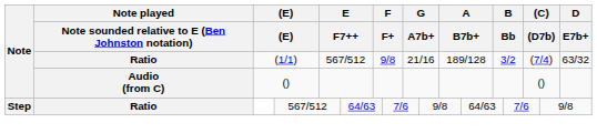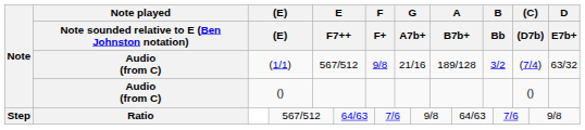 <table class="wikitable" style="text-align: center;">
 <tr>
 <th rowspan="4">Note</th>
 <th style="width:20em;">Note played</th>
 <th colspan="2" style="width: 3em;">(E)</th>
 <th colspan="2" style="width: 3em;">E</th>
 <th colspan="2" style="width: 3em;">F</th>
 <th colspan="2" style="width: 3em;">G</th>
 <th colspan="2" style="width: 3em;">A</th>
 <th colspan="2" style="width: 3em;">B</th>
 <th colspan="2" style="width: 3em;">(C)</th>
 <th colspan="2" style="width: 3em;">D</th>
 </tr>
 <tr>
 <th>Note sounded relative to E (<a href='#'>Ben Johnston</a> notation)</th>
 <th colspan="2" style="width: 3em;">(E)</th>
 <th colspan="2" style="width: 3em;">F7++</th>
 <th colspan="2" style="width: 3em;">F+</th>
 <th colspan="2" style="width: 3em;">A7b+</th>
 <th colspan="2" style="width: 3em;">B7b+</th>
 <th colspan="2" style="width: 3em;">Bb</th>
 <th colspan="2" style="width: 3em;">(D7b)</th>
 <th colspan="2" style="width: 3em;">E7b+</th>
 </tr>
 <tr>
-<th>Ratio</th>
+<th>Audio<br>(from C)</th>
 <td colspan="2">(<a href='#'>1/1</a>)</td>
 <td colspan="2">567/512</td>
 <td colspan="2"><a href='#'>9/8</a></td>
 <td colspan="2">21/16</td>
 <td colspan="2">189/128</td>
 <td colspan="2"><a href='#'>3/2</a></td>
 <td colspan="2">(<a href='#'>7/4</a>)</td>
 <td colspan="2">63/32</td>
 </tr>
 <tr>
 <th>Audio<br>(from C)</th>
 <td colspan="2">()</td>
 <td colspan="2"></td>
 <td colspan="2"></td>
 <td colspan="2"></td>
 <td colspan="2"></td>
 <td colspan="2"></td>
 <td colspan="2">()</td>
 <td colspan="2"></td>
 </tr>
 <tr>
 <th>Step</th>
 <th>Ratio</th>
 <td style="background-color: white; width: 1.5em;"> </td>
 <td colspan="2">567/512</td>
 <td colspan="2"><a href='#'>64/63</a></td>
 <td colspan="2"><a href='#'>7/6</a></td>
 <td colspan="2">9/8</td>
 <td colspan="2">64/63</td>
 <td colspan="2"><a href='#'>7/6</a></td>
 <td colspan="2">9/8</td>
 </tr>
 </table>
